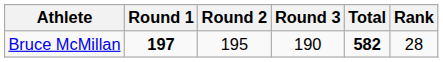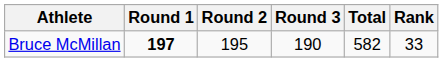 <table class="wikitable" style="font-size:90%">
 <tr>
 <th>Athlete</th>
 <th>Round 1</th>
 <th>Round 2</th>
 <th>Round 3</th>
 <th>Total</th>
 <th>Rank</th>
 </tr>
 <tr align=center>
 <td align=left><a href='#'>Bruce McMillan</a></td>
 <td><strong>197</strong></td>
 <td>195</td>
 <td>190</td>
-<td><strong>582</strong></td>
-<td>28</td>
+<td>582</td>
+<td>33</td>
 </tr>
 </table>
